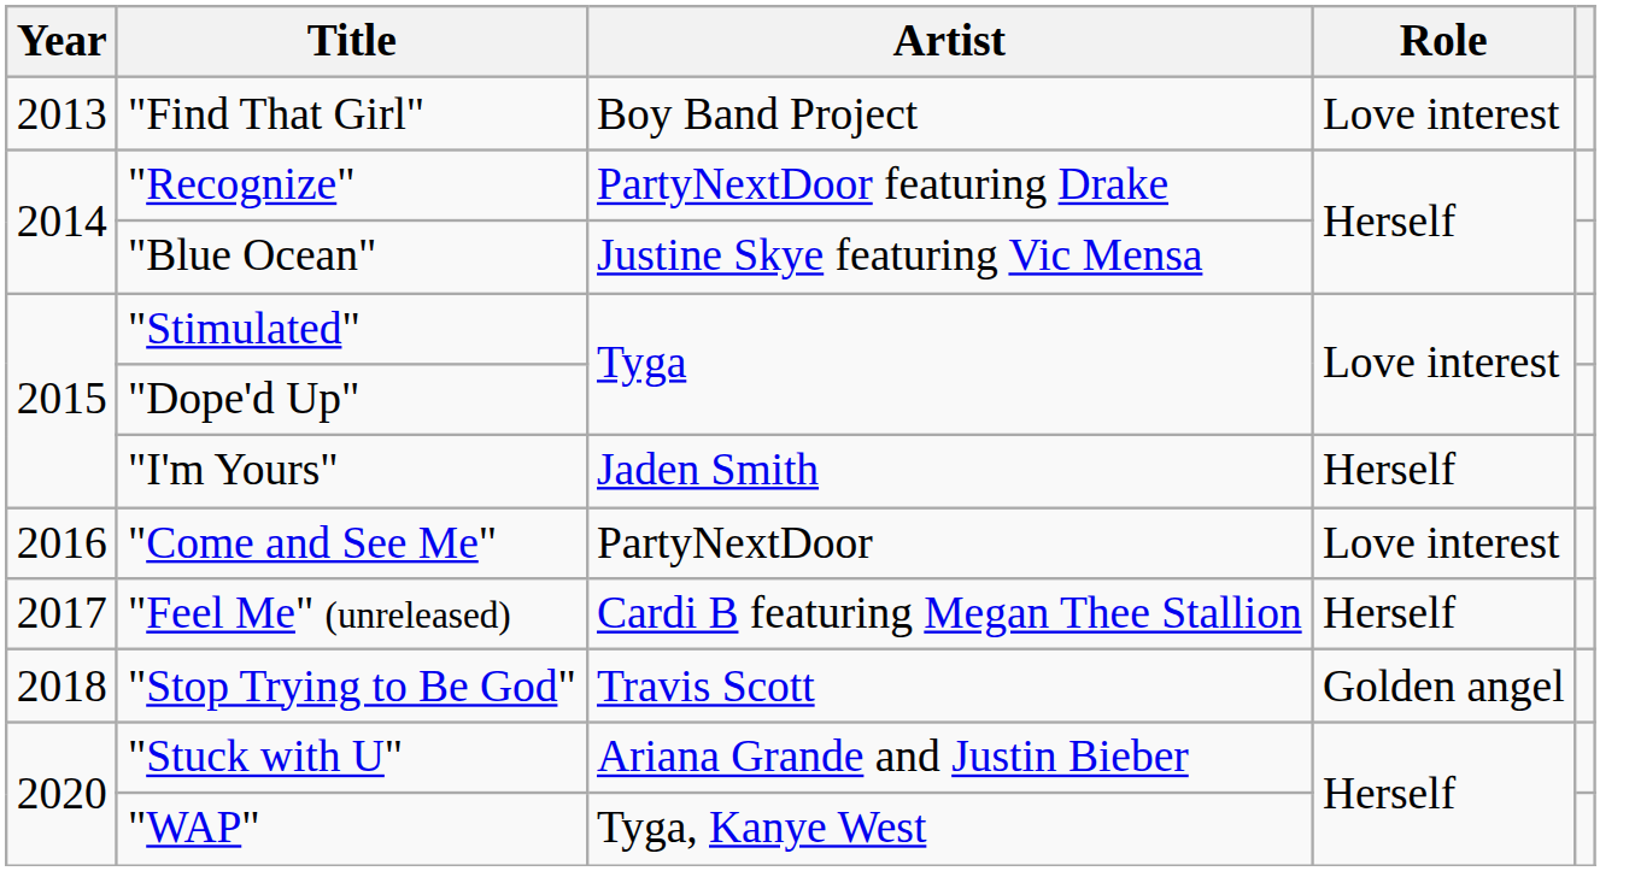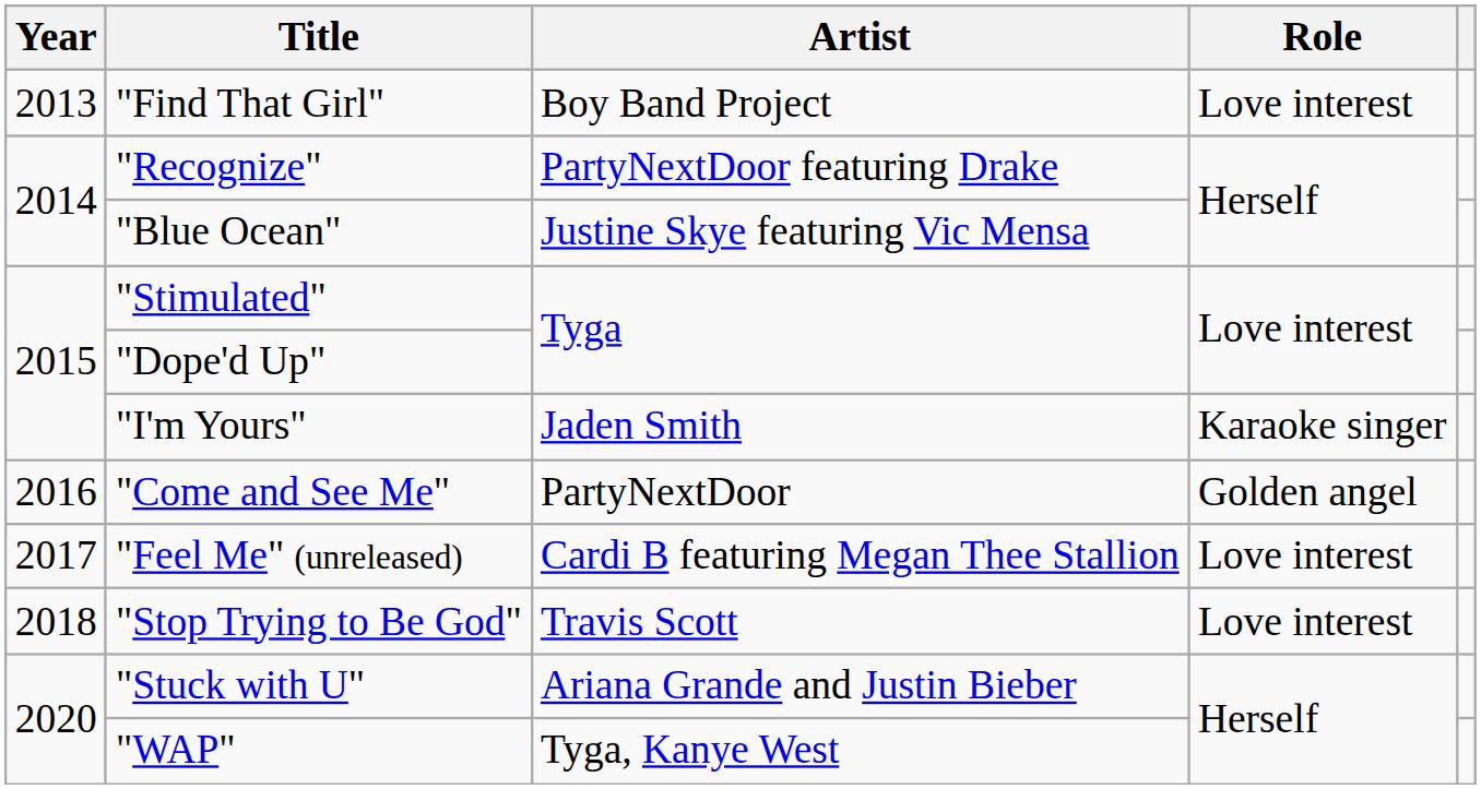 <table class="wikitable sortable">
 <tr>
 <th>Year</th>
 <th>Title</th>
 <th>Artist</th>
 <th>Role</th>
 <th class="unsortable"></th>
 </tr>
 <tr>
 <td>2013</td>
 <td>"Find That Girl"</td>
 <td>Boy Band Project</td>
 <td>Love interest</td>
 <td></td>
 </tr>
 <tr>
 <td rowspan="2">2014</td>
 <td>"<a href='#'>Recognize</a>"</td>
 <td><a href='#'>PartyNextDoor</a> featuring <a href='#'>Drake</a></td>
 <td rowspan="2">Herself</td>
 <td></td>
 </tr>
 <tr>
 <td>"Blue Ocean"</td>
 <td><a href='#'>Justine Skye</a> featuring <a href='#'>Vic Mensa</a></td>
 <td></td>
 </tr>
 <tr>
 <td rowspan="3">2015</td>
 <td>"<a href='#'>Stimulated</a>"</td>
 <td rowspan="2"><a href='#'>Tyga</a></td>
 <td rowspan="2">Love interest</td>
 <td></td>
 </tr>
 <tr>
 <td>"Dope'd Up"</td>
 <td></td>
 </tr>
 <tr>
 <td>"I'm Yours"</td>
 <td><a href='#'>Jaden Smith</a></td>
-<td>Herself</td>
+<td>Karaoke singer</td>
 <td></td>
 </tr>
 <tr>
 <td>2016</td>
 <td>"<a href='#'>Come and See Me</a>"</td>
 <td>PartyNextDoor</td>
-<td>Love interest</td>
+<td>Golden angel</td>
 <td></td>
 </tr>
 <tr>
 <td>2017</td>
 <td>"<a href='#'>Feel Me</a>" <small>(unreleased)</small></td>
 <td><a href='#'>Cardi B</a> featuring <a href='#'>Megan Thee Stallion</a></td>
-<td>Herself</td>
+<td>Love interest</td>
 <td></td>
 </tr>
 <tr>
 <td>2018</td>
 <td>"<a href='#'>Stop Trying to Be God</a>"</td>
 <td><a href='#'>Travis Scott</a></td>
-<td>Golden angel</td>
+<td>Love interest</td>
 <td></td>
 </tr>
 <tr>
 <td rowspan="2">2020</td>
 <td>"<a href='#'>Stuck with U</a>"</td>
 <td><a href='#'>Ariana Grande</a> and <a href='#'>Justin Bieber</a></td>
 <td rowspan="2">Herself</td>
 <td></td>
 </tr>
 <tr>
 <td>"<a href='#'>WAP</a>"</td>
 <td>Tyga, <a href='#'>Kanye West</a></td>
 <td></td>
 </tr>
 <tr>
 </tr>
 </table>
